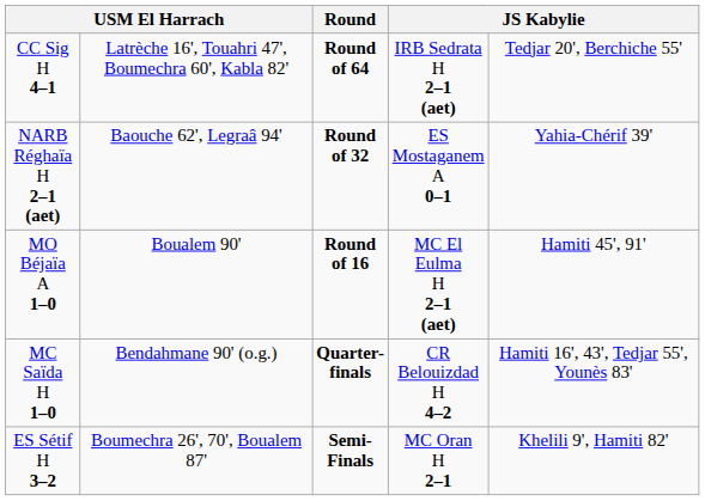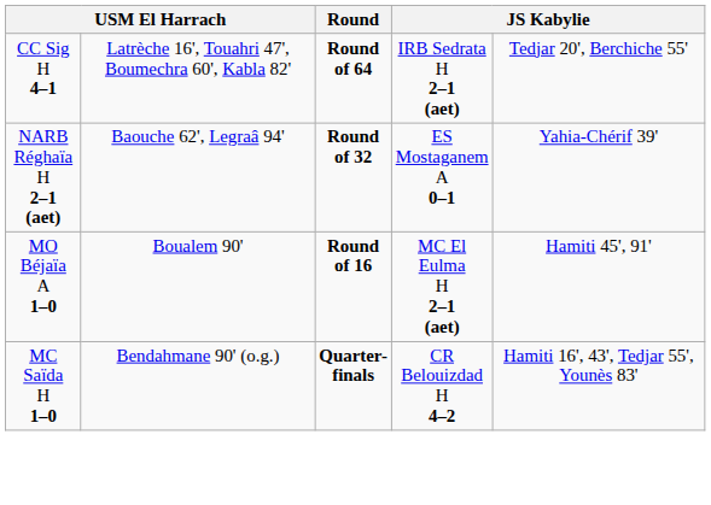 <table width=100% border=0 class=wikitable style="text-align:center">
 <tr valign=top>
 <th colspan=2 width=45%>USM El Harrach</th>
 <th width=10%>Round</th>
 <th colspan=2 width=45%>JS Kabylie</th>
 </tr>
 <tr valign=top>
 <td><a href='#'>CC Sig</a><br>H<br><strong>4–1</strong></td>
 <td><a href='#'>Latrèche</a> 16', <a href='#'>Touahri</a> 47', <a href='#'>Boumechra</a> 60', <a href='#'>Kabla</a> 82'</td>
 <td><strong>Round of 64</strong></td>
 <td><a href='#'>IRB Sedrata</a><br>H<br><strong>2–1<br>(aet)</strong></td>
 <td><a href='#'>Tedjar</a> 20', <a href='#'>Berchiche</a> 55'</td>
 </tr>
 <tr valign=top>
 <td><a href='#'>NARB Réghaïa</a><br>H<br><strong>2–1<br>(aet)</strong></td>
 <td><a href='#'>Baouche</a> 62', <a href='#'>Legraâ</a> 94'</td>
 <td><strong>Round of 32</strong></td>
 <td><a href='#'>ES Mostaganem</a><br>A<br><strong>0–1</strong></td>
 <td><a href='#'>Yahia-Chérif</a> 39'</td>
 </tr>
 <tr valign=top>
 <td><a href='#'>MO Béjaïa</a><br>A<br><strong>1–0</strong><br></td>
 <td><a href='#'>Boualem</a> 90'</td>
 <td><strong>Round of 16</strong></td>
 <td><a href='#'>MC El Eulma</a><br>H<br><strong>2–1<br>(aet)</strong></td>
 <td><a href='#'>Hamiti</a> 45', 91'</td>
 </tr>
 <tr valign=top>
 <td><a href='#'>MC Saïda</a><br>H<br><strong>1–0</strong></td>
 <td><a href='#'>Bendahmane</a> 90' (o.g.)</td>
 <td><strong>Quarter-finals</strong></td>
 <td><a href='#'>CR Belouizdad</a><br>H<br><strong>4–2</strong></td>
 <td><a href='#'>Hamiti</a> 16', 43', <a href='#'>Tedjar</a> 55', <a href='#'>Younès</a> 83'</td>
 </tr>
-<tr valign=top>
-<td><a href='#'>ES Sétif</a><br>H<br><strong>3–2</strong></td>
-<td><a href='#'>Boumechra</a> 26', 70', <a href='#'>Boualem</a> 87'</td>
-<td><strong>Semi-Finals</strong></td>
-<td><a href='#'>MC Oran</a><br>H<br><strong>2–1</strong><br></td>
-<td><a href='#'>Khelili</a> 9', <a href='#'>Hamiti</a> 82'</td>
-</tr>
 </table>
